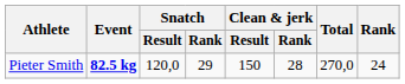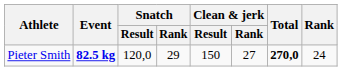 <table class="wikitable" style="font-size:90%">
 <tr>
 <th rowspan="2">Athlete</th>
 <th rowspan="2">Event</th>
 <th colspan="2">Snatch</th>
 <th colspan="2">Clean & jerk</th>
 <th rowspan="2">Total</th>
 <th rowspan="2">Rank</th>
 </tr>
 <tr style="font-size:95%">
 <th>Result</th>
 <th>Rank</th>
 <th>Result</th>
 <th>Rank</th>
 </tr>
 <tr align=center>
 <td align=left><a href='#'>Pieter Smith</a></td>
 <td align=left><strong><a href='#'>82.5 kg</a></strong></td>
 <td>120,0</td>
 <td>29</td>
 <td>150</td>
-<td>28</td>
-<td>270,0</td>
+<td>27</td>
+<td><strong>270,0</strong></td>
 <td>24</td>
 </tr>
 </table>
